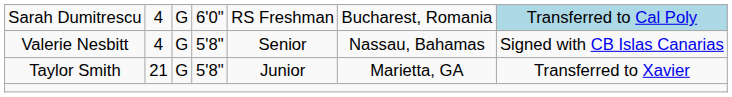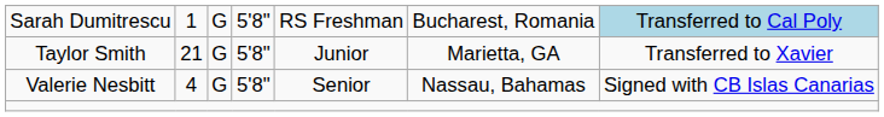 <table class="wikitable sortable" style="text-align: center">
 <tr align=center>
 </tr>
 <tr>
 <td>Sarah Dumitrescu</td>
-<td>4</td>
+<td>1</td>
 <td>G</td>
-<td>6'0"</td>
+<td>5'8"</td>
 <td>RS Freshman</td>
 <td>Bucharest, Romania</td>
 <td style="background: lightblue;">Transferred to <a href='#'>Cal Poly</a></td>
+</tr>
+<tr>
+<td>Taylor Smith</td>
+<td>21</td>
+<td>G</td>
+<td>5'8"</td>
+<td>Junior</td>
+<td>Marietta, GA</td>
+<td>Transferred to <a href='#'>Xavier</a></td>
 </tr>
 <tr>
 <td>Valerie Nesbitt</td>
 <td>4</td>
 <td>G</td>
 <td>5'8"</td>
 <td>Senior</td>
 <td>Nassau, Bahamas</td>
 <td>Signed with <a href='#'>CB Islas Canarias</a></td>
 </tr>
 <tr>
-<td>Taylor Smith</td>
-<td>21</td>
-<td>G</td>
-<td>5'8"</td>
-<td>Junior</td>
-<td>Marietta, GA</td>
-<td>Transferred to <a href='#'>Xavier</a></td>
-</tr>
-<tr>
 <td colspan=7></td>
 </tr>
 </table>
